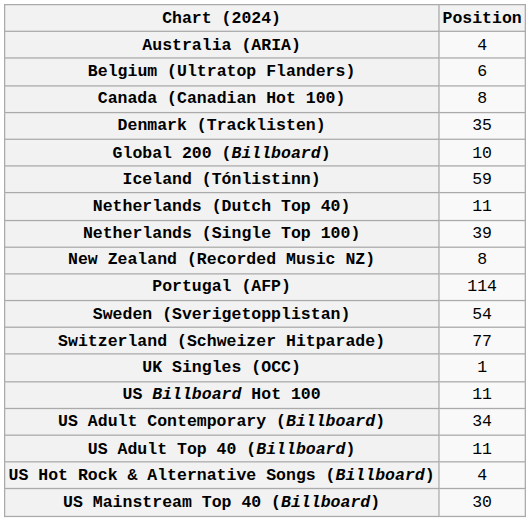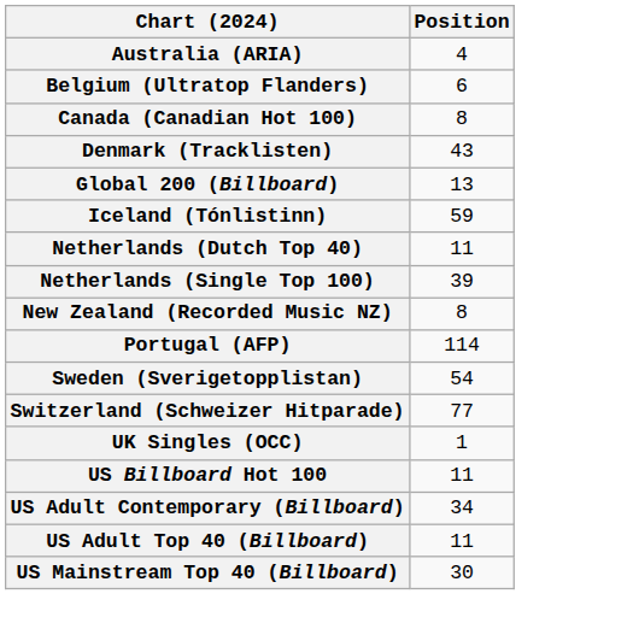 <table class="wikitable sortable plainrowheaders" style="text-align:center">
 <tr>
 <th scope="col">Chart (2024)</th>
 <th scope="col">Position</th>
 </tr>
 <tr>
 <th scope="row">Australia (ARIA)</th>
 <td>4</td>
 </tr>
 <tr>
 <th scope="row">Belgium (Ultratop Flanders)</th>
 <td>6</td>
 </tr>
 <tr>
 <th scope="row">Canada (Canadian Hot 100)</th>
 <td>8</td>
 </tr>
 <tr>
 <th scope="row">Denmark (Tracklisten)</th>
-<td>35</td>
+<td>43</td>
 </tr>
 <tr>
 <th scope="row">Global 200 (<em>Billboard</em>)</th>
-<td>10</td>
+<td>13</td>
 </tr>
 <tr>
 <th scope="row">Iceland (Tónlistinn)</th>
 <td>59</td>
 </tr>
 <tr>
 <th scope="row">Netherlands (Dutch Top 40)</th>
 <td>11</td>
 </tr>
 <tr>
 <th scope="row">Netherlands (Single Top 100)</th>
 <td>39</td>
 </tr>
 <tr>
 <th scope="row">New Zealand (Recorded Music NZ)</th>
 <td>8</td>
 </tr>
 <tr>
 <th scope="row">Portugal (AFP)</th>
 <td>114</td>
 </tr>
 <tr>
 <th scope="row">Sweden (Sverigetopplistan)</th>
 <td>54</td>
 </tr>
 <tr>
 <th scope="row">Switzerland (Schweizer Hitparade)</th>
 <td>77</td>
 </tr>
 <tr>
 <th scope="row">UK Singles (OCC)</th>
 <td>1</td>
 </tr>
 <tr>
 <th scope="row">US <em>Billboard</em> Hot 100</th>
 <td>11</td>
 </tr>
 <tr>
 <th scope="row">US Adult Contemporary (<em>Billboard</em>)</th>
 <td>34</td>
 </tr>
 <tr>
 <th scope="row">US Adult Top 40 (<em>Billboard</em>)</th>
 <td>11</td>
 </tr>
 <tr>
-<th scope="row">US Hot Rock & Alternative Songs (<em>Billboard</em>)</th>
-<td>4</td>
-</tr>
-<tr>
 <th scope="row">US Mainstream Top 40 (<em>Billboard</em>)</th>
 <td>30</td>
 </tr>
 </table>
